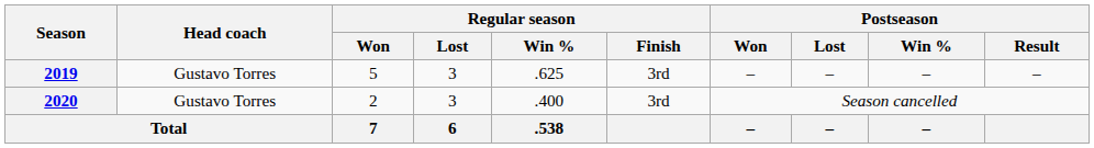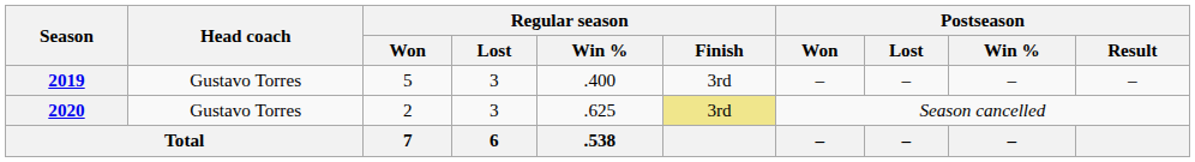 <table class="wikitable" style="font-size: 95%; text-align:center; width:65em">
 <tr>
 <th rowspan="2">Season</th>
 <th rowspan="2">Head coach</th>
 <th colspan="4">Regular season</th>
 <th colspan="4">Postseason</th>
 </tr>
 <tr>
 <th>Won</th>
 <th>Lost</th>
 <th>Win %</th>
 <th>Finish</th>
 <th>Won</th>
 <th>Lost</th>
 <th>Win %</th>
 <th>Result</th>
 </tr>
 <tr>
 <th><a href='#'>2019</a></th>
 <td>Gustavo Torres</td>
 <td>5</td>
 <td>3</td>
-<td>.625</td>
+<td>.400</td>
 <td>3rd </td>
 <td>–</td>
 <td>–</td>
 <td>–</td>
 <td>–</td>
 </tr>
 <tr>
 <th><a href='#'>2020</a></th>
 <td>Gustavo Torres</td>
 <td>2</td>
 <td>3</td>
-<td>.400</td>
-<td>3rd </td>
+<td>.625</td>
+<td style="background: khaki;">3rd </td>
 <td colspan=4><em>Season cancelled</em></td>
 </tr>
 <tr>
 <th colspan="2">Total</th>
 <th>7</th>
 <th>6</th>
 <th>.538</th>
 <th></th>
 <th>–</th>
 <th>–</th>
 <th>–</th>
 <th></th>
 </tr>
 </table>
